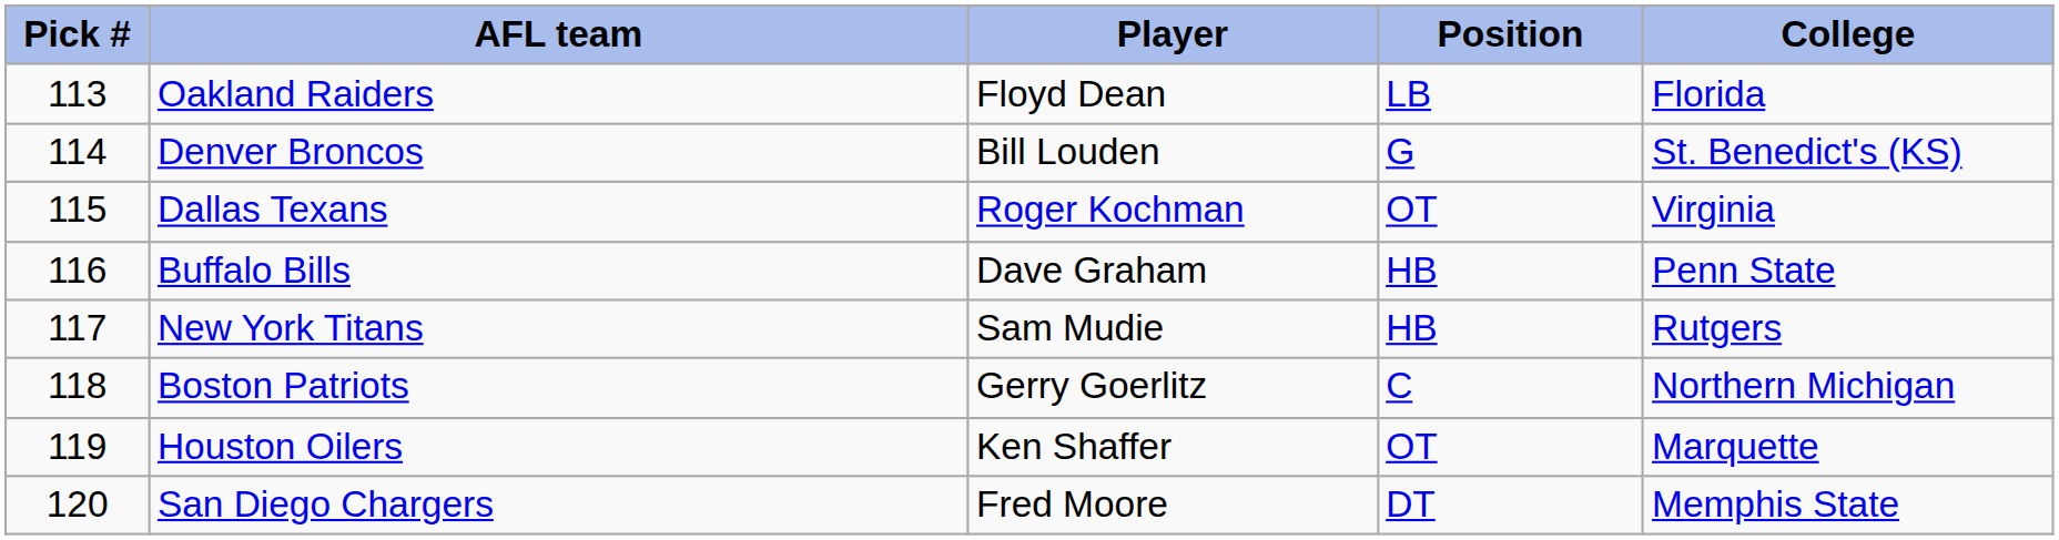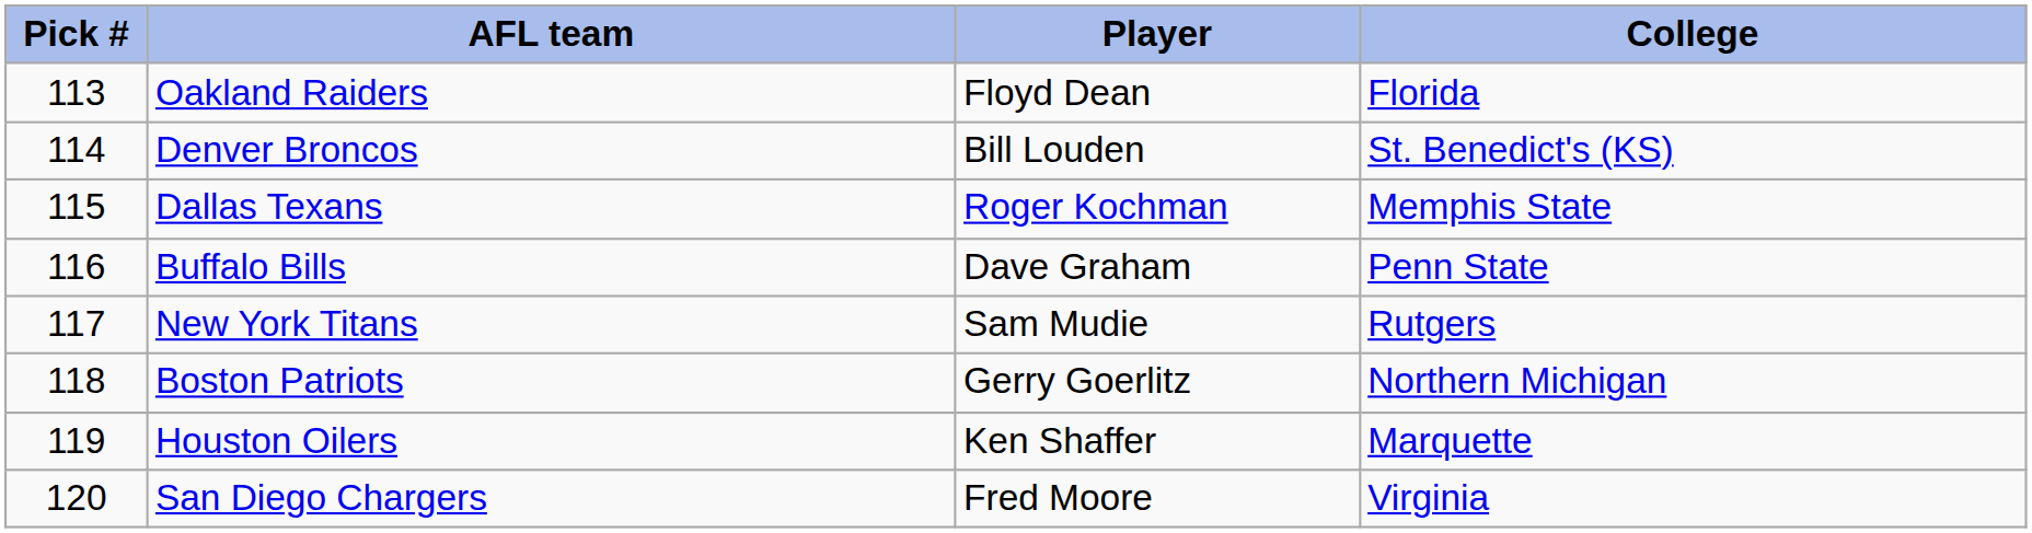 <table class="wikitable sortable sortable" style="width: 100%">
 <tr>
 <th style="background:#A8BDEC;" width=7%>Pick #</th>
 <th width=40% style="background:#A8BDEC;">AFL team</th>
 <th width=20% style="background:#A8BDEC;">Player</th>
-<th width=13% style="background:#A8BDEC;">Position</th>
 <th style="background:#A8BDEC;">College</th>
 </tr>
 <tr>
 <td align="center">113</td>
 <td><a href='#'>Oakland Raiders</a></td>
 <td>Floyd Dean</td>
-<td><a href='#'>LB</a></td>
 <td><a href='#'>Florida</a></td>
 </tr>
 <tr>
 <td align="center">114</td>
 <td><a href='#'>Denver Broncos</a></td>
 <td>Bill Louden</td>
-<td><a href='#'>G</a></td>
 <td><a href='#'>St. Benedict's (KS)</a></td>
 </tr>
 <tr>
 <td align="center">115</td>
 <td><a href='#'>Dallas Texans</a></td>
 <td><a href='#'>Roger Kochman</a></td>
-<td><a href='#'>OT</a></td>
-<td><a href='#'>Virginia</a></td>
+<td><a href='#'>Memphis State</a></td>
 </tr>
 <tr>
 <td align="center">116</td>
 <td><a href='#'>Buffalo Bills</a></td>
 <td>Dave Graham</td>
-<td><a href='#'>HB</a></td>
 <td><a href='#'>Penn State</a></td>
 </tr>
 <tr>
 <td align="center">117</td>
 <td><a href='#'>New York Titans</a></td>
 <td>Sam Mudie</td>
-<td><a href='#'>HB</a></td>
 <td><a href='#'>Rutgers</a></td>
 </tr>
 <tr>
 <td align="center">118</td>
 <td><a href='#'>Boston Patriots</a></td>
 <td>Gerry Goerlitz</td>
-<td><a href='#'>C</a></td>
 <td><a href='#'>Northern Michigan</a></td>
 </tr>
 <tr>
 <td align="center">119</td>
 <td><a href='#'>Houston Oilers</a></td>
 <td>Ken Shaffer</td>
-<td><a href='#'>OT</a></td>
 <td><a href='#'>Marquette</a></td>
 </tr>
 <tr>
 <td align="center">120</td>
 <td><a href='#'>San Diego Chargers</a></td>
 <td>Fred Moore</td>
-<td><a href='#'>DT</a></td>
-<td><a href='#'>Memphis State</a></td>
+<td><a href='#'>Virginia</a></td>
 </tr>
 </table>
